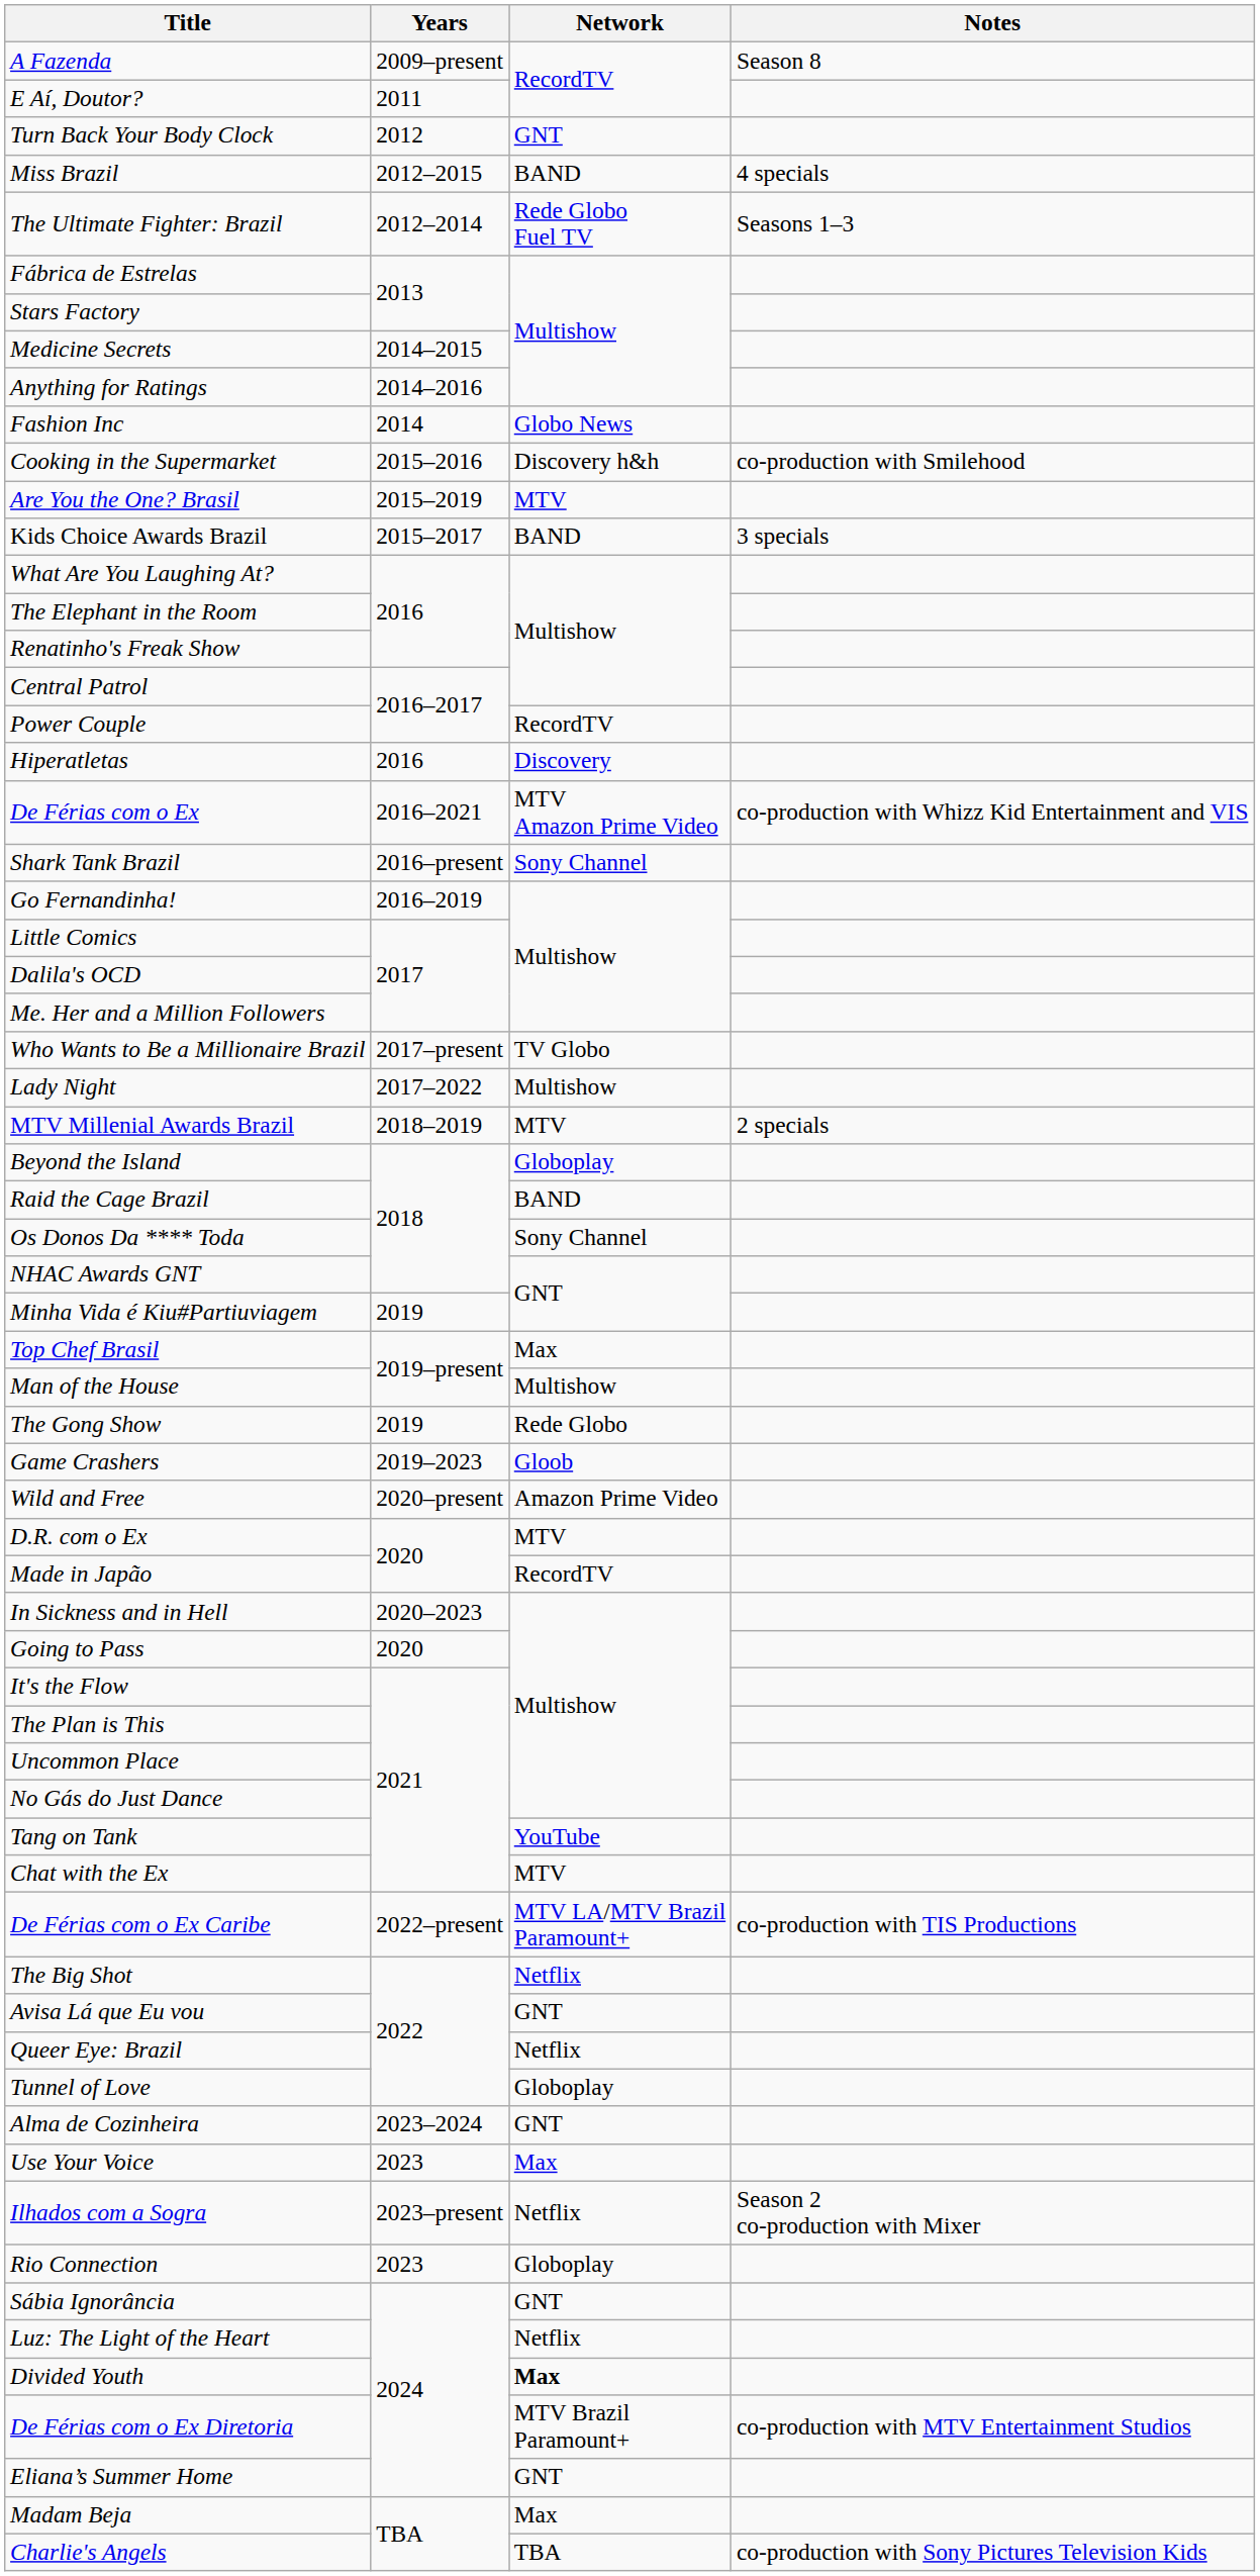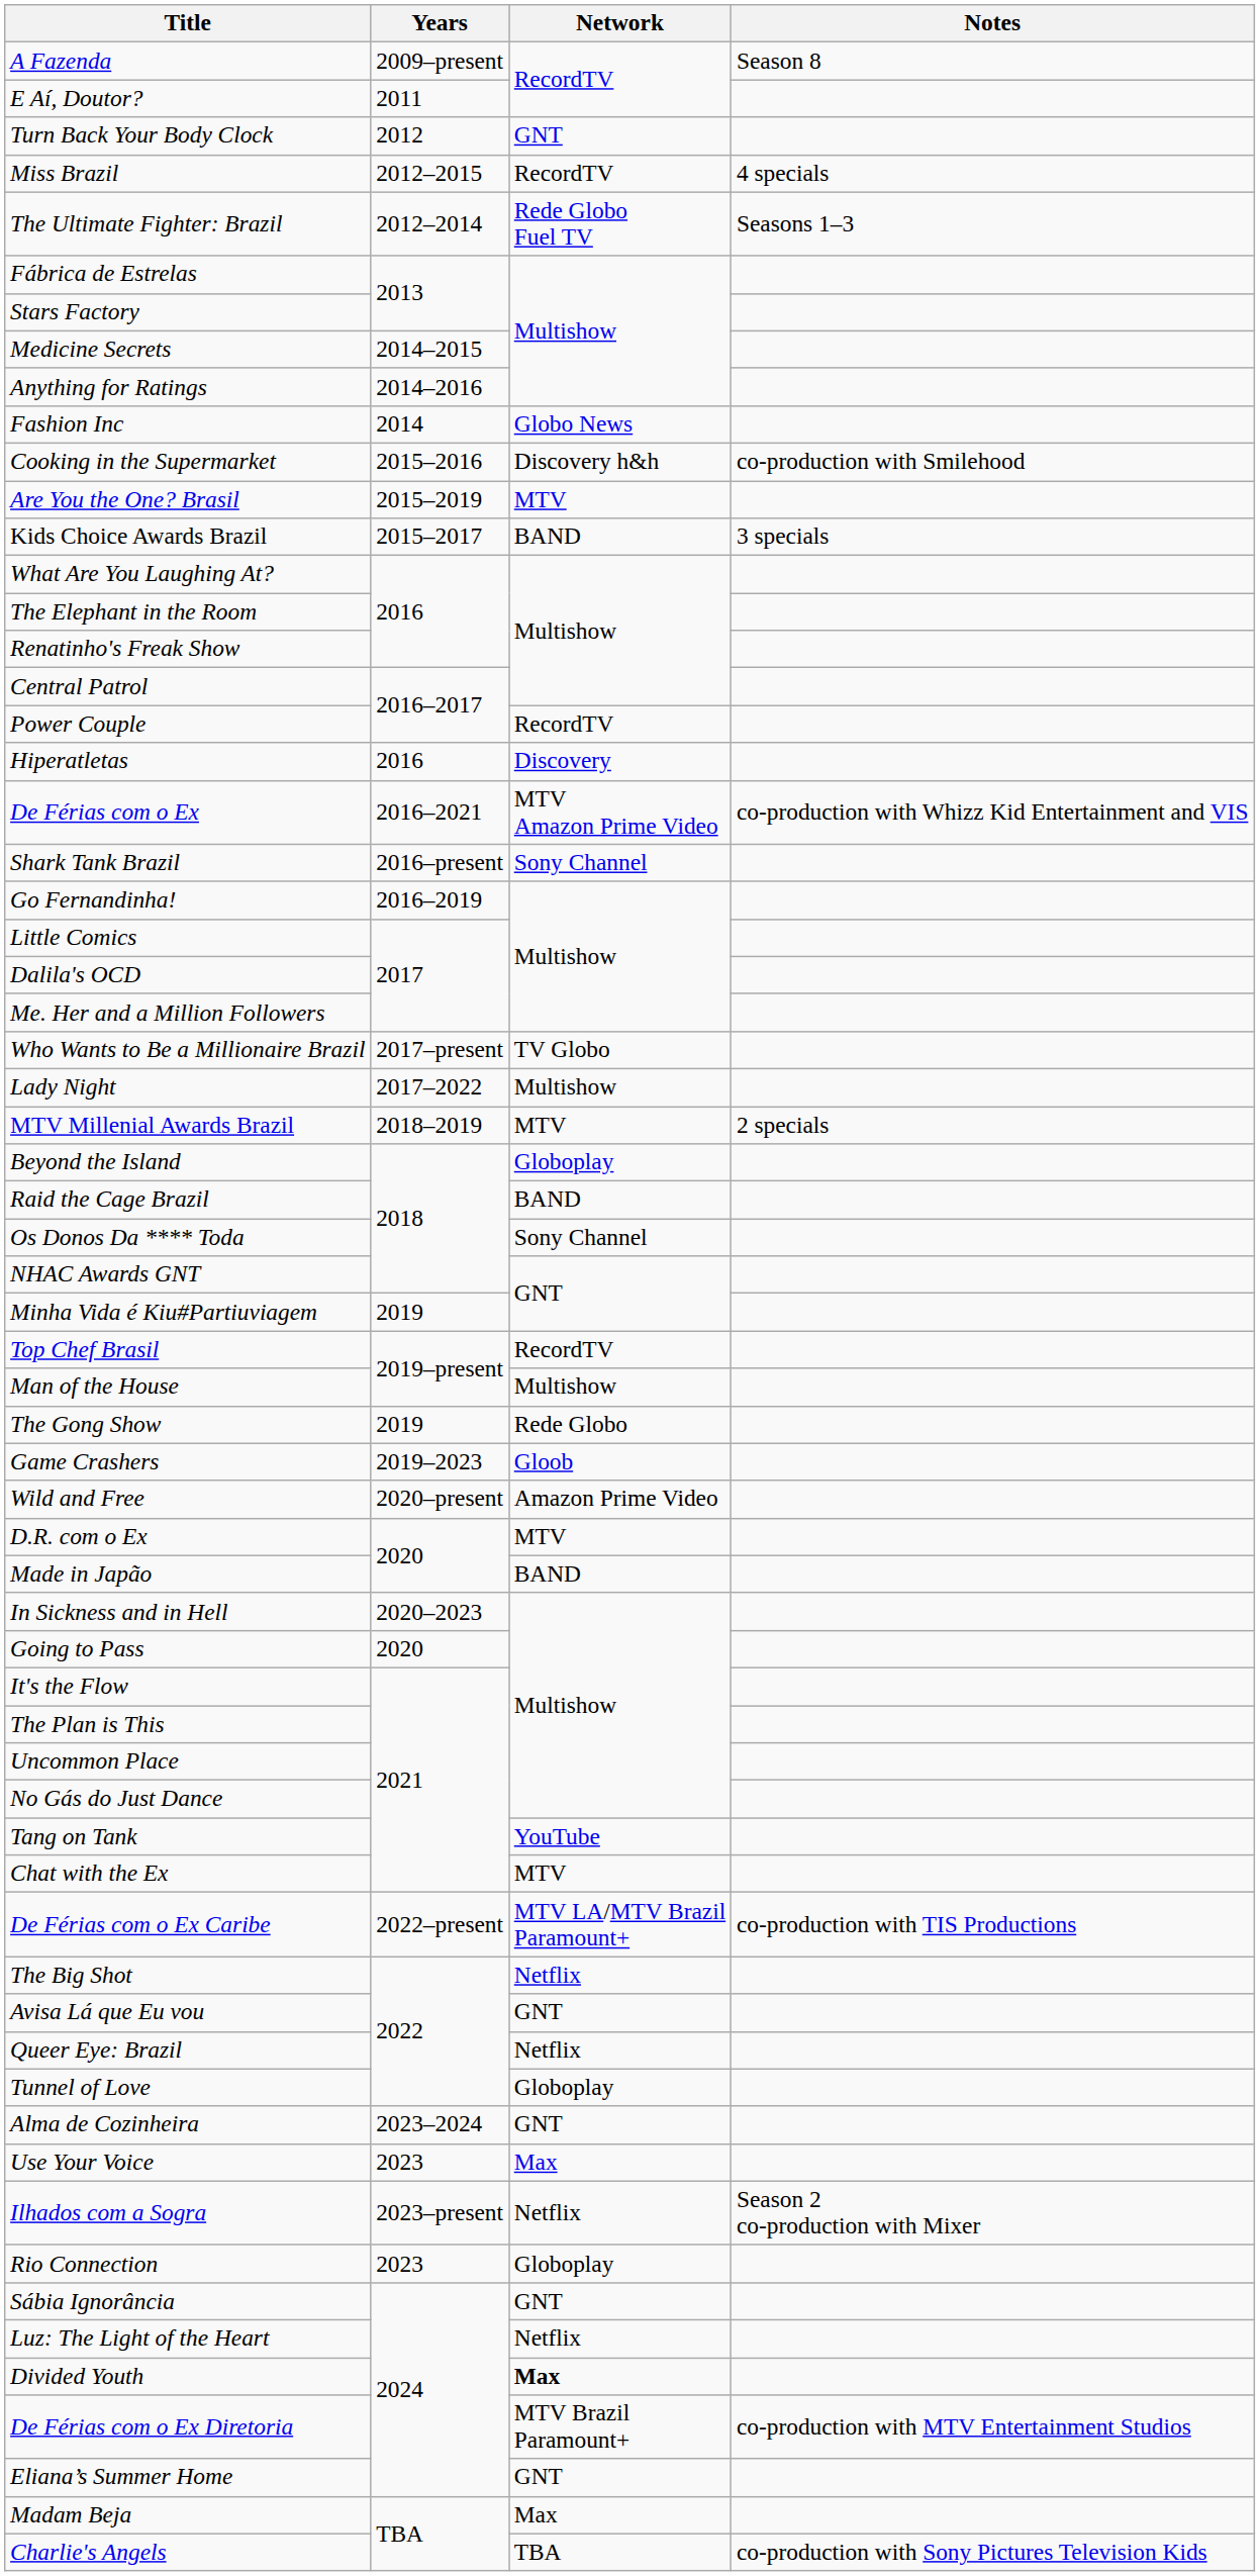 <table class="wikitable sortable">
 <tr>
 <th>Title</th>
 <th>Years</th>
 <th>Network</th>
 <th>Notes</th>
 </tr>
 <tr>
 <td><em><a href='#'>A Fazenda</a></em></td>
 <td>2009–present</td>
 <td rowspan="2"><a href='#'>RecordTV</a></td>
 <td>Season 8</td>
 </tr>
 <tr>
 <td><em>E Aí, Doutor?</em></td>
 <td>2011</td>
 <td></td>
 </tr>
 <tr>
 <td><em>Turn Back Your Body Clock</em></td>
 <td>2012</td>
 <td><a href='#'>GNT</a></td>
 <td></td>
 </tr>
 <tr>
 <td><em>Miss Brazil</em></td>
 <td>2012–2015</td>
-<td>BAND</td>
+<td>RecordTV</td>
 <td>4 specials</td>
 </tr>
 <tr>
 <td><em>The Ultimate Fighter: Brazil</em></td>
 <td>2012–2014</td>
 <td><a href='#'>Rede Globo</a><br><a href='#'>Fuel TV</a></td>
 <td>Seasons 1–3</td>
 </tr>
 <tr>
 <td><em>Fábrica de Estrelas</em></td>
 <td rowspan="2">2013</td>
 <td rowspan="4"><a href='#'>Multishow</a></td>
 <td></td>
 </tr>
 <tr>
 <td><em>Stars Factory</em></td>
 <td></td>
 </tr>
 <tr>
 <td><em>Medicine Secrets</em></td>
 <td>2014–2015</td>
 <td></td>
 </tr>
 <tr>
 <td><em>Anything for Ratings</em></td>
 <td>2014–2016</td>
 <td></td>
 </tr>
 <tr>
 <td><em>Fashion Inc</em></td>
 <td>2014</td>
 <td><a href='#'>Globo News</a></td>
 <td></td>
 </tr>
 <tr>
 <td><em>Cooking in the Supermarket</em></td>
 <td>2015–2016</td>
 <td>Discovery h&h</td>
 <td>co-production with Smilehood</td>
 </tr>
 <tr>
 <td><em><a href='#'>Are You the One? Brasil</a></em></td>
 <td>2015–2019</td>
 <td><a href='#'>MTV</a></td>
 <td></td>
 </tr>
 <tr>
 <td>Kids Choice Awards Brazil</td>
 <td>2015–2017</td>
 <td>BAND</td>
 <td>3 specials</td>
 </tr>
 <tr>
 <td><em>What Are You Laughing At?</em></td>
 <td rowspan="3">2016</td>
 <td rowspan="4">Multishow</td>
 <td></td>
 </tr>
 <tr>
 <td><em>The Elephant in the Room</em></td>
 <td></td>
 </tr>
 <tr>
 <td><em>Renatinho's Freak Show</em></td>
 <td></td>
 </tr>
 <tr>
 <td><em>Central Patrol</em></td>
 <td rowspan="2">2016–2017</td>
 <td></td>
 </tr>
 <tr>
 <td><em>Power Couple</em></td>
 <td>RecordTV</td>
 <td></td>
 </tr>
 <tr>
 <td><em>Hiperatletas</em></td>
 <td>2016</td>
 <td><a href='#'>Discovery</a></td>
 <td></td>
 </tr>
 <tr>
 <td><em><a href='#'>De Férias com o Ex</a></em></td>
 <td>2016–2021</td>
 <td>MTV<br><a href='#'>Amazon Prime Video</a></td>
 <td>co-production with Whizz Kid Entertainment and <a href='#'>VIS</a></td>
 </tr>
 <tr>
 <td><em>Shark Tank Brazil</em></td>
 <td>2016–present</td>
 <td><a href='#'>Sony Channel</a></td>
 <td></td>
 </tr>
 <tr>
 <td><em>Go Fernandinha!</em></td>
 <td>2016–2019</td>
 <td rowspan="4">Multishow</td>
 <td></td>
 </tr>
 <tr>
 <td><em>Little Comics</em></td>
 <td rowspan="3">2017</td>
 <td></td>
 </tr>
 <tr>
 <td><em>Dalila's OCD</em></td>
 <td></td>
 </tr>
 <tr>
 <td><em>Me. Her and a Million Followers</em></td>
 <td></td>
 </tr>
 <tr>
 <td><em>Who Wants to Be a Millionaire Brazil</em></td>
 <td>2017–present</td>
 <td>TV Globo</td>
 <td></td>
 </tr>
 <tr>
 <td><em>Lady Night</em></td>
 <td>2017–2022</td>
 <td>Multishow</td>
 <td></td>
 </tr>
 <tr>
 <td><a href='#'>MTV Millenial Awards Brazil</a></td>
 <td>2018–2019</td>
 <td>MTV</td>
 <td>2 specials</td>
 </tr>
 <tr>
 <td><em>Beyond the Island</em></td>
 <td rowspan="4">2018</td>
 <td><a href='#'>Globoplay</a></td>
 <td></td>
 </tr>
 <tr>
 <td><em>Raid the Cage Brazil</em></td>
 <td>BAND</td>
 <td></td>
 </tr>
 <tr>
 <td><em>Os Donos Da **** Toda</em></td>
 <td>Sony Channel</td>
 <td></td>
 </tr>
 <tr>
 <td><em>NHAC Awards GNT</em></td>
 <td rowspan="2">GNT</td>
 <td></td>
 </tr>
 <tr>
 <td><em>Minha Vida é Kiu#Partiuviagem</em></td>
 <td>2019</td>
 <td></td>
 </tr>
 <tr>
 <td><em><a href='#'>Top Chef Brasil</a></em></td>
 <td rowspan="2">2019–present</td>
-<td>Max</td>
+<td>RecordTV</td>
 <td></td>
 </tr>
 <tr>
 <td><em>Man of the House</em></td>
 <td>Multishow</td>
 <td></td>
 </tr>
 <tr>
 <td><em>The Gong Show</em></td>
 <td>2019</td>
 <td>Rede Globo</td>
 <td></td>
 </tr>
 <tr>
 <td><em>Game Crashers</em></td>
 <td>2019–2023</td>
 <td><a href='#'>Gloob</a></td>
 <td></td>
 </tr>
 <tr>
 <td><em>Wild and Free</em></td>
 <td>2020–present</td>
 <td>Amazon Prime Video</td>
 <td></td>
 </tr>
 <tr>
 <td><em>D.R. com o Ex</em></td>
 <td rowspan="2">2020</td>
 <td>MTV</td>
 <td></td>
 </tr>
 <tr>
 <td><em>Made in Japão</em></td>
-<td>RecordTV</td>
+<td>BAND</td>
 <td></td>
 </tr>
 <tr>
 <td><em>In Sickness and in Hell</em></td>
 <td>2020–2023</td>
 <td rowspan="6">Multishow</td>
 <td></td>
 </tr>
 <tr>
 <td><em>Going to Pass</em></td>
 <td>2020</td>
 <td></td>
 </tr>
 <tr>
 <td><em>It's the Flow</em></td>
 <td rowspan="6">2021</td>
 <td></td>
 </tr>
 <tr>
 <td><em>The Plan is This</em></td>
 <td></td>
 </tr>
 <tr>
 <td><em>Uncommon Place</em></td>
 <td></td>
 </tr>
 <tr>
 <td><em>No Gás do Just Dance</em></td>
 <td></td>
 </tr>
 <tr>
 <td><em>Tang on Tank</em></td>
 <td><a href='#'>YouTube</a></td>
 <td></td>
 </tr>
 <tr>
 <td><em>Chat with the Ex</em></td>
 <td>MTV</td>
 <td></td>
 </tr>
 <tr>
 <td><em><a href='#'>De Férias com o Ex Caribe</a></em></td>
 <td>2022–present</td>
 <td><a href='#'>MTV LA</a>/<a href='#'>MTV Brazil</a><br><a href='#'>Paramount+</a></td>
 <td>co-production with <a href='#'>TIS Productions</a></td>
 </tr>
 <tr>
 <td><em>The Big Shot</em></td>
 <td rowspan="4">2022</td>
 <td><a href='#'>Netflix</a></td>
 <td></td>
 </tr>
 <tr>
 <td><em>Avisa Lá que Eu vou</em></td>
 <td>GNT</td>
 <td></td>
 </tr>
 <tr>
 <td><em>Queer Eye: Brazil</em></td>
 <td>Netflix</td>
 <td></td>
 </tr>
 <tr>
 <td><em>Tunnel of Love</em></td>
 <td>Globoplay</td>
 <td></td>
 </tr>
 <tr>
 <td><em>Alma de Cozinheira</em></td>
 <td>2023–2024</td>
 <td>GNT</td>
 <td></td>
 </tr>
 <tr>
 <td><em>Use Your Voice</em></td>
 <td>2023</td>
 <td><a href='#'>Max</a></td>
 <td></td>
 </tr>
 <tr>
 <td><em><a href='#'>Ilhados com a Sogra</a></em></td>
 <td>2023–present</td>
 <td>Netflix</td>
 <td>Season 2<br>co-production with Mixer</td>
 </tr>
 <tr>
 <td><em>Rio Connection</em></td>
 <td>2023</td>
 <td>Globoplay</td>
 <td></td>
 </tr>
 <tr>
 <td><em>Sábia Ignorância</em></td>
 <td rowspan="5">2024</td>
 <td>GNT</td>
 <td></td>
 </tr>
 <tr>
 <td><em>Luz: The Light of the Heart</em></td>
 <td>Netflix</td>
 <td></td>
 </tr>
 <tr>
 <td><em>Divided Youth</em></td>
 <td><strong>Max</strong></td>
 <td></td>
 </tr>
 <tr>
 <td><em><a href='#'>De Férias com o Ex Diretoria</a></em></td>
 <td>MTV Brazil<br>Paramount+</td>
 <td>co-production with <a href='#'>MTV Entertainment Studios</a></td>
 </tr>
 <tr>
 <td><em>Eliana’s Summer Home</em></td>
 <td>GNT</td>
 <td></td>
 </tr>
 <tr>
 <td><em>Madam Beja</em></td>
 <td rowspan="2">TBA</td>
 <td>Max</td>
 <td></td>
 </tr>
 <tr>
 <td><em><a href='#'>Charlie's Angels</a></em></td>
 <td>TBA</td>
 <td>co-production with <a href='#'>Sony Pictures Television Kids</a></td>
 </tr>
 </table>
